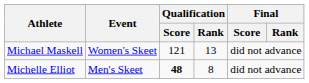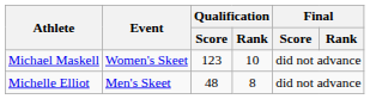 <table class="wikitable" style="font-size:90%">
 <tr>
 <th rowspan="2">Athlete</th>
 <th rowspan="2">Event</th>
 <th colspan="2">Qualification</th>
 <th colspan="2">Final</th>
 </tr>
 <tr>
 <th>Score</th>
 <th>Rank</th>
 <th>Score</th>
 <th>Rank</th>
 </tr>
 <tr>
 <td><a href='#'>Michael Maskell</a></td>
 <td><a href='#'>Women's Skeet</a></td>
-<td align=center>121</td>
-<td align=center>13</td>
+<td align=center>123</td>
+<td align=center>10</td>
 <td colspan="2">did not advance</td>
 </tr>
 <tr>
 <td><a href='#'>Michelle Elliot</a></td>
 <td><a href='#'>Men's Skeet</a></td>
-<td align=center><strong>48</strong></td>
+<td align=center>48</td>
 <td align=center>8</td>
 <td colspan="2">did not advance</td>
 </tr>
 </table>
